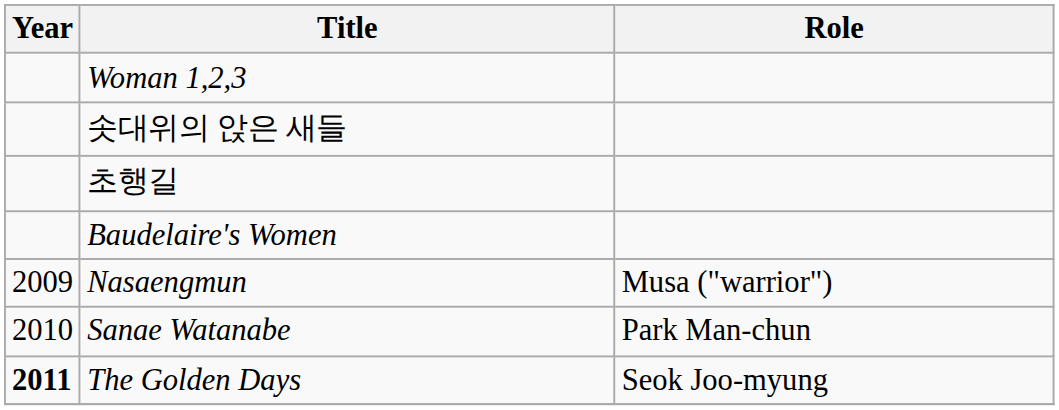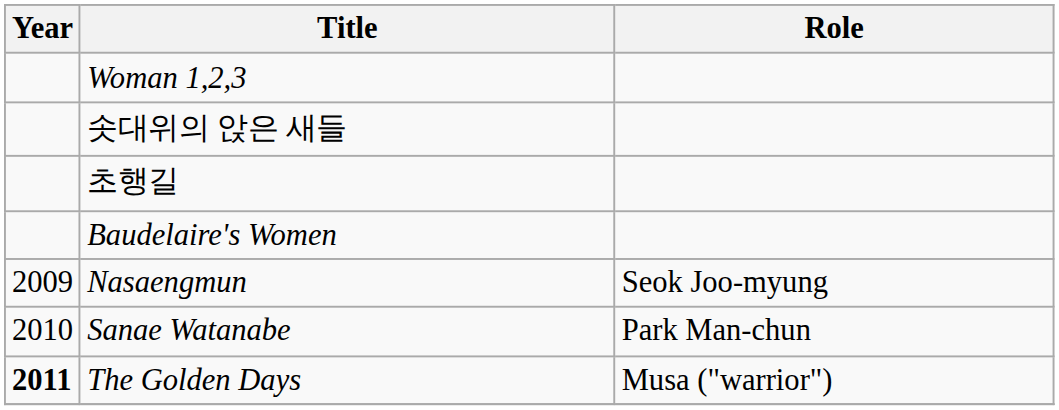 <table class="wikitable" style="width:550px">
 <tr>
 <th width=10>Year</th>
 <th>Title</th>
 <th>Role</th>
 </tr>
 <tr>
 <td></td>
 <td><em>Woman 1,2,3</em></td>
 <td></td>
 </tr>
 <tr>
 <td></td>
 <td>솟대위의 앉은 새들</td>
 <td></td>
 </tr>
 <tr>
 <td></td>
 <td>초행길</td>
 <td></td>
 </tr>
 <tr>
 <td></td>
 <td><em>Baudelaire's Women</em></td>
 <td></td>
 </tr>
 <tr>
 <td>2009</td>
 <td><em>Nasaengmun</em></td>
-<td>Musa ("warrior")</td>
+<td>Seok Joo-myung</td>
 </tr>
 <tr>
 <td>2010</td>
 <td><em>Sanae Watanabe</em></td>
 <td>Park Man-chun</td>
 </tr>
 <tr>
 <td><strong>2011</strong></td>
 <td><em>The Golden Days</em></td>
-<td>Seok Joo-myung</td>
+<td>Musa ("warrior")</td>
 </tr>
 <tr>
 </tr>
 </table>
